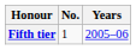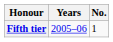 <table class="wikitable plainrowheaders">
 <tr>
 <th scope=col>Honour</th>
+<th scope=col>Years</th>
 <th scope=col>No.</th>
-<th scope=col>Years</th>
 </tr>
 <tr>
 <th scope=row><a href='#'>Fifth tier</a></th>
+<td><a href='#'>2005–06</a></td>
 <td>1</td>
-<td><a href='#'>2005–06</a></td>
 </tr>
 </table>
